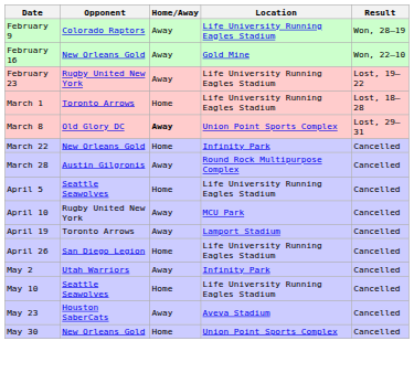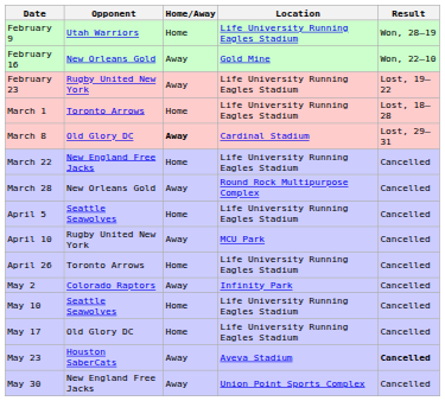 <table class="wikitable">
 <tr>
 <th>Date</th>
 <th>Opponent</th>
 <th>Home/Away</th>
 <th>Location</th>
 <th>Result</th>
 </tr>
 <tr style="background:#cfc;">
 <td>February 9</td>
-<td><a href='#'>Colorado Raptors</a></td>
-<td>Away</td>
+<td><a href='#'>Utah Warriors</a></td>
+<td>Home</td>
 <td><a href='#'>Life University Running Eagles Stadium</a></td>
 <td>Won, 28–19</td>
 </tr>
 <tr style="background:#cfc;">
 <td>February 16</td>
 <td><a href='#'>New Orleans Gold</a></td>
 <td>Away</td>
 <td><a href='#'>Gold Mine</a></td>
 <td>Won, 22–10</td>
 </tr>
 <tr style="background:#fcc;">
 <td>February 23</td>
 <td><a href='#'>Rugby United New York</a></td>
 <td>Away</td>
 <td>Life University Running Eagles Stadium</td>
 <td>Lost, 19–22</td>
 </tr>
 <tr style="background:#fcc;">
 <td>March 1</td>
 <td><a href='#'>Toronto Arrows</a></td>
 <td>Home</td>
 <td>Life University Running Eagles Stadium</td>
 <td>Lost, 18–28</td>
 </tr>
 <tr style="background:#fcc;">
 <td>March 8</td>
 <td><a href='#'>Old Glory DC</a></td>
 <td><strong>Away</strong></td>
-<td><a href='#'>Union Point Sports Complex</a></td>
+<td><a href='#'>Cardinal Stadium</a></td>
 <td>Lost, 29–31</td>
 </tr>
 <tr style="background:#ccf;">
 <td>March 22</td>
-<td><a href='#'>New Orleans Gold</a></td>
+<td><a href='#'>New England Free Jacks</a></td>
 <td>Home</td>
-<td><a href='#'>Infinity Park</a></td>
+<td>Life University Running Eagles Stadium</td>
 <td>Cancelled</td>
 </tr>
 <tr style="background:#ccf;">
 <td>March 28</td>
-<td><a href='#'>Austin Gilgronis</a></td>
+<td>New Orleans Gold</td>
 <td>Away</td>
 <td><a href='#'>Round Rock Multipurpose Complex</a></td>
 <td>Cancelled</td>
 </tr>
 <tr style="background:#ccf;">
 <td>April 5</td>
 <td><a href='#'>Seattle Seawolves</a></td>
 <td>Home</td>
 <td>Life University Running Eagles Stadium</td>
 <td>Cancelled</td>
 </tr>
 <tr style="background:#ccf;">
 <td>April 10</td>
 <td>Rugby United New York</td>
 <td>Away</td>
 <td><a href='#'>MCU Park</a></td>
 <td>Cancelled</td>
 </tr>
 <tr style="background:#ccf;">
-<td>April 19</td>
+<td>April 26</td>
 <td>Toronto Arrows</td>
-<td>Away</td>
-<td><a href='#'>Lamport Stadium</a></td>
-<td>Cancelled</td>
-</tr>
-<tr style="background:#ccf;">
-<td>April 26</td>
-<td><a href='#'>San Diego Legion</a></td>
 <td>Home</td>
 <td>Life University Running Eagles Stadium</td>
 <td>Cancelled</td>
 </tr>
 <tr style="background:#ccf;">
 <td>May 2</td>
-<td><a href='#'>Utah Warriors</a></td>
+<td><a href='#'>Colorado Raptors</a></td>
 <td>Away</td>
 <td><a href='#'>Infinity Park</a></td>
 <td>Cancelled</td>
 </tr>
 <tr style="background:#ccf;">
 <td>May 10</td>
 <td><a href='#'>Seattle Seawolves</a></td>
 <td>Home</td>
 <td>Life University Running Eagles Stadium</td>
 <td>Cancelled</td>
 </tr>
 <tr style="background:#ccf;">
+<td>May 17</td>
+<td>Old Glory DC</td>
+<td>Home</td>
+<td>Life University Running Eagles Stadium</td>
+<td>Cancelled</td>
+</tr>
+<tr style="background:#ccf;">
 <td>May 23</td>
 <td><a href='#'>Houston SaberCats</a></td>
 <td>Away</td>
 <td><a href='#'>Aveva Stadium</a></td>
-<td>Cancelled</td>
+<td><strong>Cancelled</strong></td>
 </tr>
 <tr style="background:#ccf;">
 <td>May 30</td>
-<td><a href='#'>New Orleans Gold</a></td>
-<td>Home</td>
+<td>New England Free Jacks</td>
+<td>Away</td>
 <td><a href='#'>Union Point Sports Complex</a></td>
 <td>Cancelled</td>
 </tr>
 </table>
